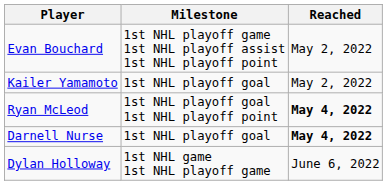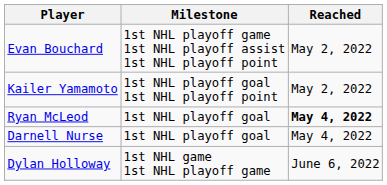 <table class="wikitable">
 <tr>
 <th>Player</th>
 <th>Milestone</th>
 <th data-sort-type="date">Reached</th>
 </tr>
 <tr>
 <td><a href='#'>Evan Bouchard</a></td>
 <td>1st NHL playoff game<br>1st NHL playoff assist<br>1st NHL playoff point</td>
 <td>May 2, 2022</td>
 </tr>
 <tr>
 <td><a href='#'>Kailer Yamamoto</a></td>
-<td>1st NHL playoff goal</td>
+<td>1st NHL playoff goal<br>1st NHL playoff point</td>
 <td>May 2, 2022</td>
 </tr>
 <tr>
 <td><a href='#'>Ryan McLeod</a></td>
-<td>1st NHL playoff goal<br>1st NHL playoff point</td>
+<td>1st NHL playoff goal</td>
 <td><strong>May 4, 2022</strong></td>
 </tr>
 <tr>
 <td><a href='#'>Darnell Nurse</a></td>
 <td>1st NHL playoff goal</td>
-<td><strong>May 4, 2022</strong></td>
+<td>May 4, 2022</td>
 </tr>
 <tr>
 <td><a href='#'>Dylan Holloway</a></td>
 <td>1st NHL game<br>1st NHL playoff game</td>
 <td>June 6, 2022</td>
 </tr>
 </table>
